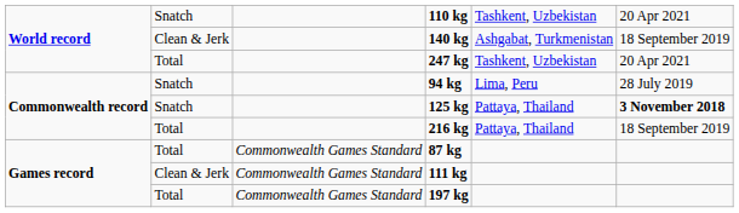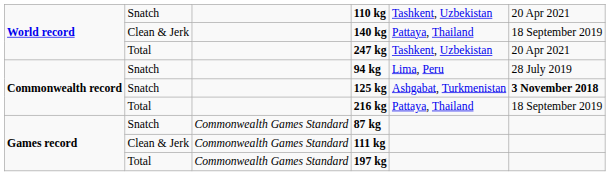 <table class="wikitable">
 <tr>
 <td rowspan=3><strong><a href='#'>World record</a></strong></td>
 <td>Snatch</td>
 <td></td>
 <td><strong>110 kg</strong></td>
 <td><a href='#'>Tashkent</a>, <a href='#'>Uzbekistan</a></td>
 <td>20 Apr 2021</td>
 </tr>
 <tr>
 <td>Clean & Jerk</td>
 <td></td>
 <td><strong>140 kg</strong></td>
-<td><a href='#'>Ashgabat</a>, <a href='#'>Turkmenistan</a></td>
+<td><a href='#'>Pattaya</a>, <a href='#'>Thailand</a></td>
 <td>18 September 2019</td>
 </tr>
 <tr>
 <td>Total</td>
 <td></td>
 <td><strong>247 kg</strong></td>
 <td><a href='#'>Tashkent</a>, <a href='#'>Uzbekistan</a></td>
 <td>20 Apr 2021</td>
 </tr>
 <tr>
 <td rowspan=3><strong>Commonwealth record</strong></td>
 <td>Snatch</td>
 <td></td>
 <td><strong>94 kg</strong></td>
 <td><a href='#'>Lima</a>, <a href='#'>Peru</a></td>
 <td>28 July 2019</td>
 </tr>
 <tr>
 <td>Snatch</td>
 <td></td>
 <td><strong>125 kg</strong></td>
-<td><a href='#'>Pattaya</a>, <a href='#'>Thailand</a></td>
+<td><a href='#'>Ashgabat</a>, <a href='#'>Turkmenistan</a></td>
 <td><strong>3 November 2018</strong></td>
 </tr>
 <tr>
 <td>Total</td>
 <td></td>
 <td><strong>216 kg</strong></td>
 <td><a href='#'>Pattaya</a>, <a href='#'>Thailand</a></td>
 <td>18 September 2019</td>
 </tr>
 <tr>
 <td rowspan=3><strong>Games record</strong></td>
-<td>Total</td>
+<td>Snatch</td>
 <td align=center><em>Commonwealth Games Standard</em></td>
 <td><strong>87 kg</strong></td>
 <td></td>
 <td></td>
 </tr>
 <tr>
 <td>Clean & Jerk</td>
 <td align=center><em>Commonwealth Games Standard</em></td>
 <td><strong>111 kg</strong></td>
 <td></td>
 <td></td>
 </tr>
 <tr>
 <td>Total</td>
 <td align=center><em>Commonwealth Games Standard</em></td>
 <td><strong>197 kg</strong></td>
 <td></td>
 <td></td>
 </tr>
 </table>
